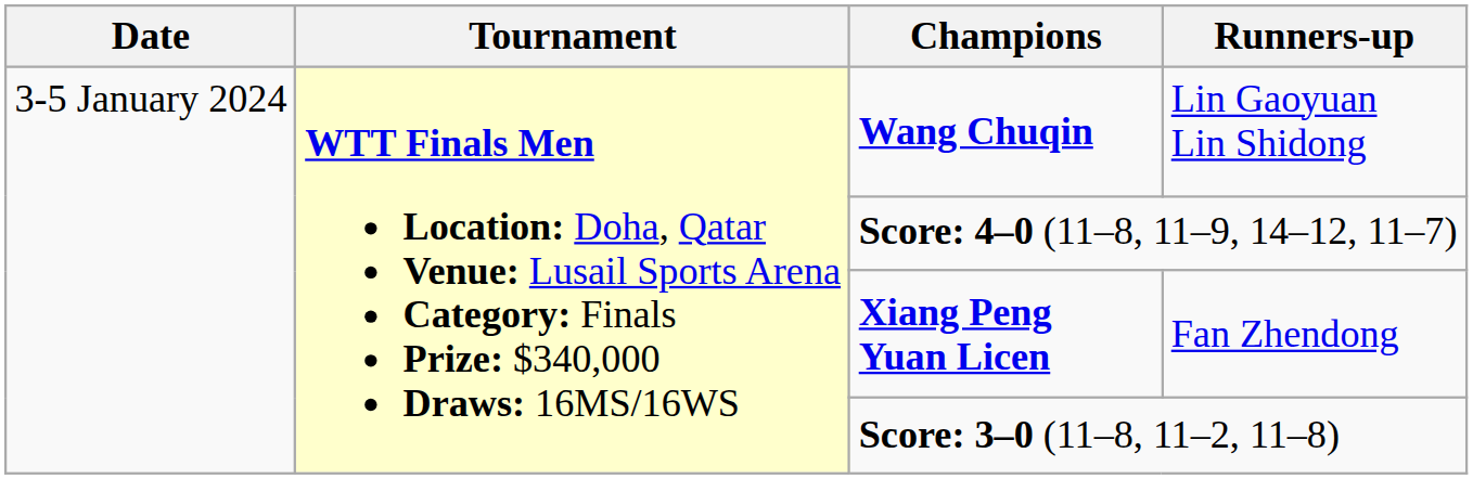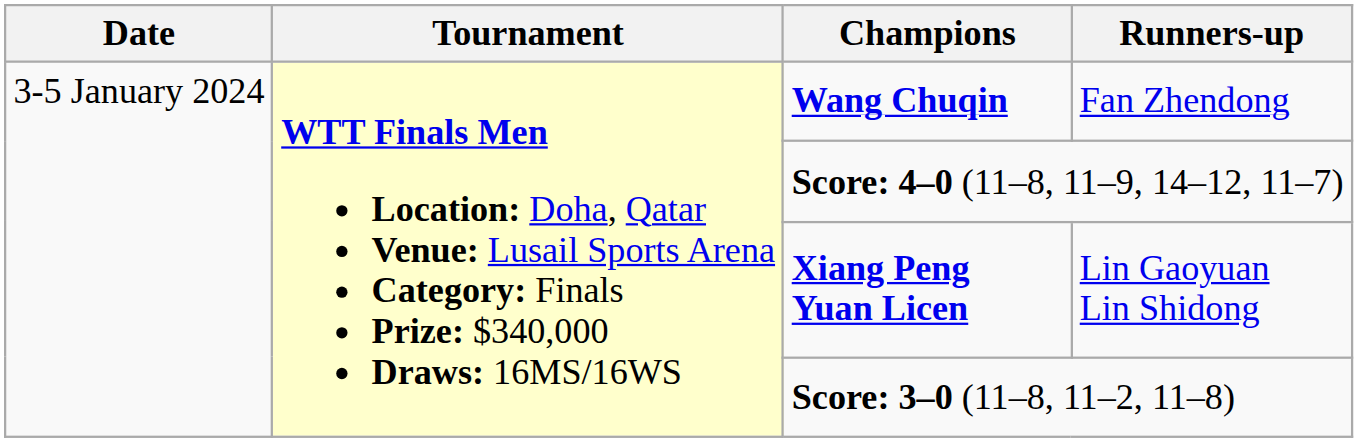 <table class="wikitable">
 <tr>
 <th scope=col>Date</th>
 <th scope=col>Tournament</th>
 <th scope=col>Champions</th>
 <th scope=col>Runners-up</th>
 </tr>
 <tr valign=top>
 <td rowspan=4>3-5 January 2024</td>
 <td style="background:#ffc;" rowspan="4"><br><strong><a href='#'>WTT Finals Men</a></strong><ul><li><strong>Location:</strong> <a href='#'>Doha</a>, <a href='#'>Qatar</a></li><li><strong>Venue:</strong> <a href='#'>Lusail Sports Arena</a></li><li><strong>Category:</strong> Finals</li><li><strong>Prize:</strong> $340,000</li><li><strong>Draws:</strong> 16MS/16WS</li></ul></td>
 <td valign=middle><strong> <a href='#'>Wang Chuqin</a></strong></td>
-<td> <a href='#'>Lin Gaoyuan</a><br> <a href='#'>Lin Shidong</a></td>
+<td valign=middle> <a href='#'>Fan Zhendong</a></td>
 </tr>
 <tr>
 <td colspan=2><strong>Score: 4–0</strong> (11–8, 11–9, 14–12, 11–7)</td>
 </tr>
 <tr valign=middle>
 <td><strong> <a href='#'>Xiang Peng</a><br> <a href='#'>Yuan Licen</a></strong></td>
-<td valign=middle> <a href='#'>Fan Zhendong</a></td>
+<td> <a href='#'>Lin Gaoyuan</a><br> <a href='#'>Lin Shidong</a></td>
 </tr>
 <tr>
 <td colspan=2><strong>Score: 3–0</strong> (11–8, 11–2, 11–8)</td>
 </tr>
 </table>
